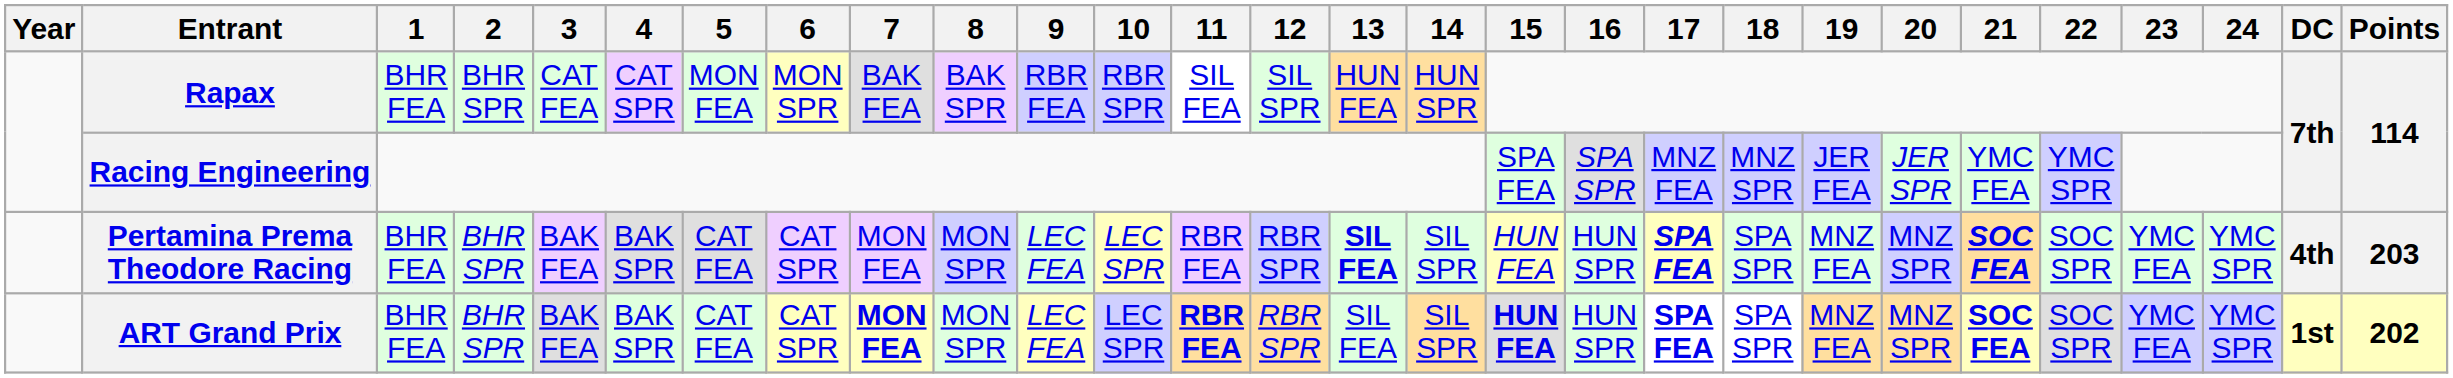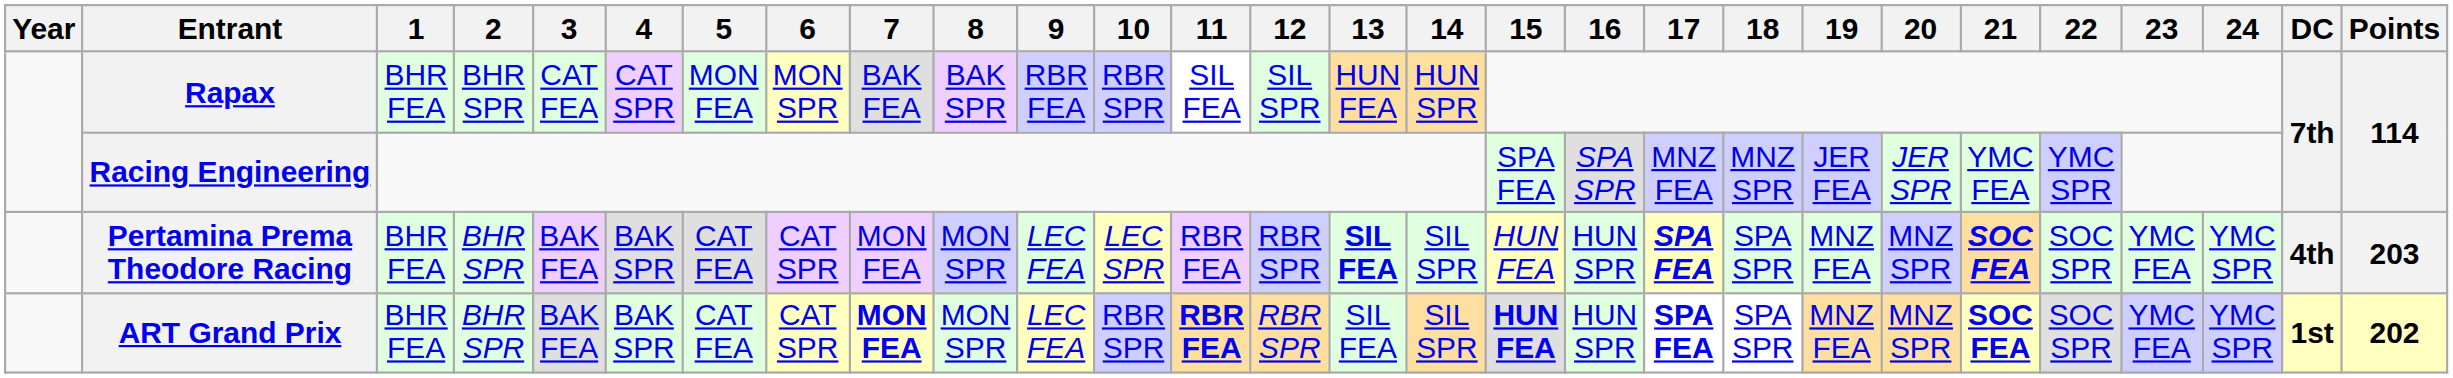 <table class="wikitable" style="text-align:center; font-size:85%">
 <tr>
 <th>Year</th>
 <th>Entrant</th>
 <th>1</th>
 <th>2</th>
 <th>3</th>
 <th>4</th>
 <th>5</th>
 <th>6</th>
 <th>7</th>
 <th>8</th>
 <th>9</th>
 <th>10</th>
 <th>11</th>
 <th>12</th>
 <th>13</th>
 <th>14</th>
 <th>15</th>
 <th>16</th>
 <th>17</th>
 <th>18</th>
 <th>19</th>
 <th>20</th>
 <th>21</th>
 <th>22</th>
 <th>23</th>
 <th>24</th>
 <th>DC</th>
 <th>Points</th>
 </tr>
 <tr>
 <td rowspan="2"></td>
 <th nowrap><a href='#'>Rapax</a></th>
 <td style="background:#DFFFDF"><a href='#'>BHR<br>FEA</a><br></td>
 <td style="background:#DFFFDF"><a href='#'>BHR<br>SPR</a><br></td>
 <td style="background:#DFFFDF"><a href='#'>CAT<br>FEA</a><br></td>
 <td style="background:#EFCFFF"><a href='#'>CAT<br>SPR</a><br></td>
 <td style="background:#DFFFDF"><a href='#'>MON<br>FEA</a><br></td>
 <td style="background:#FFFFBF"><a href='#'>MON<br>SPR</a><br></td>
 <td style="background:#DFDFDF"><a href='#'>BAK<br>FEA</a><br></td>
 <td style="background:#EFCFFF"><a href='#'>BAK<br>SPR</a><br></td>
 <td style="background:#CFCFFF"><a href='#'>RBR<br>FEA</a><br></td>
 <td style="background:#CFCFFF"><a href='#'>RBR<br>SPR</a><br></td>
 <td style="background:#FFFFFF"><a href='#'>SIL<br>FEA</a><br></td>
 <td style="background:#DFFFDF"><a href='#'>SIL<br>SPR</a><br></td>
 <td style="background:#FFDF9F"><a href='#'>HUN<br>FEA</a><br></td>
 <td style="background:#FFDF9F"><a href='#'>HUN<br>SPR</a><br></td>
 <td colspan=10></td>
 <th rowspan=2>7th</th>
 <th rowspan=2>114</th>
 </tr>
 <tr>
 <th nowrap><a href='#'>Racing Engineering</a></th>
 <td colspan=14></td>
 <td style="background:#DFFFDF"><a href='#'>SPA<br>FEA</a><br></td>
 <td style="background:#DFDFDF"><em><a href='#'>SPA<br>SPR</a></em><br></td>
 <td style="background:#CFCFFF"><a href='#'>MNZ<br>FEA</a><br></td>
 <td style="background:#CFCFFF"><a href='#'>MNZ<br>SPR</a><br></td>
 <td style="background:#CFCFFF"><a href='#'>JER<br>FEA</a><br></td>
 <td style="background:#DFFFDF"><em><a href='#'>JER<br>SPR</a></em><br></td>
 <td style="background:#DFFFDF"><a href='#'>YMC<br>FEA</a><br></td>
 <td style="background:#CFCFFF"><a href='#'>YMC<br>SPR</a><br></td>
 <td colspan=2></td>
 </tr>
 <tr>
 <td></td>
 <th nowrap><a href='#'>Pertamina Prema<br>Theodore Racing</a></th>
 <td style="background:#DFFFDF"><a href='#'>BHR<br>FEA</a><br></td>
 <td style="background:#DFFFDF"><em><a href='#'>BHR<br>SPR</a></em><br></td>
 <td style="background:#EFCFFF"><a href='#'>BAK<br>FEA</a><br></td>
 <td style="background:#DFDFDF"><a href='#'>BAK<br>SPR</a><br></td>
 <td style="background:#DFDFDF"><a href='#'>CAT<br>FEA</a><br></td>
 <td style="background:#EFCFFF"><a href='#'>CAT<br>SPR</a><br></td>
 <td style="background:#EFCFFF"><a href='#'>MON<br>FEA</a><br></td>
 <td style="background:#CFCFFF"><a href='#'>MON<br>SPR</a><br></td>
 <td style="background:#DFFFDF"><em><a href='#'>LEC<br>FEA</a></em><br></td>
 <td style="background:#FFFFBF"><em><a href='#'>LEC<br>SPR</a></em><br></td>
 <td style="background:#EFCFFF"><a href='#'>RBR<br>FEA</a><br></td>
 <td style="background:#CFCFFF"><a href='#'>RBR<br>SPR</a><br></td>
 <td style="background:#DFFFDF"><strong><a href='#'>SIL<br>FEA</a><br></strong></td>
 <td style="background:#DFFFDF"><a href='#'>SIL<br>SPR</a><br></td>
 <td style="background:#FFFFBF"><em><a href='#'>HUN<br>FEA</a></em><br></td>
 <td style="background:#DFFFDF"><a href='#'>HUN<br>SPR</a><br></td>
 <td style="background:#FFFFBF"><strong><em><a href='#'>SPA<br>FEA</a></em></strong><br></td>
 <td style="background:#DFFFDF"><a href='#'>SPA<br>SPR</a><br></td>
 <td style="background:#DFFFDF"><a href='#'>MNZ<br>FEA</a><br></td>
 <td style="background:#CFCFFF"><a href='#'>MNZ<br>SPR</a><br></td>
 <td style="background:#FFDF9F"><strong><em><a href='#'>SOC<br>FEA</a></em></strong><br></td>
 <td style="background:#DFFFDF"><a href='#'>SOC<br>SPR</a><br></td>
 <td style="background:#DFFFDF"><a href='#'>YMC<br>FEA</a><br></td>
 <td style="background:#DFFFDF"><a href='#'>YMC<br>SPR</a><br></td>
 <th>4th</th>
 <th>203</th>
 </tr>
 <tr>
 <td></td>
 <th nowrap><a href='#'>ART Grand Prix</a></th>
 <td style="background:#DFFFDF"><a href='#'>BHR<br>FEA</a><br></td>
 <td style="background:#DFFFDF"><em><a href='#'>BHR<br>SPR</a></em><br></td>
 <td style="background:#DFDFDF"><a href='#'>BAK<br>FEA</a><br></td>
 <td style="background:#DFFFDF"><a href='#'>BAK<br>SPR</a><br></td>
 <td style="background:#DFFFDF"><a href='#'>CAT<br>FEA</a><br></td>
 <td style="background:#FFFFBF"><a href='#'>CAT<br>SPR</a><br></td>
 <td style="background:#FFFFBF"><strong><a href='#'>MON<br>FEA</a></strong><br></td>
 <td style="background:#DFFFDF"><a href='#'>MON<br>SPR</a><br></td>
 <td style="background:#FFFFBF"><em><a href='#'>LEC<br>FEA</a></em><br></td>
-<td style="background:#CFCFFF"><a href='#'>LEC<br>SPR</a><br></td>
+<td style="background:#CFCFFF"><a href='#'>RBR<br>SPR</a><br></td>
 <td style="background:#FFDF9F"><strong><a href='#'>RBR<br>FEA</a></strong><br></td>
 <td style="background:#FFDF9F"><em><a href='#'>RBR<br>SPR</a></em><br></td>
 <td style="background:#DFFFDF"><a href='#'>SIL<br>FEA</a><br></td>
 <td style="background:#FFDF9F"><a href='#'>SIL<br>SPR</a><br></td>
 <td style="background:#DFDFDF"><strong><a href='#'>HUN<br>FEA</a></strong><br></td>
 <td style="background:#DFFFDF"><a href='#'>HUN<br>SPR</a><br></td>
 <td style="background:#FFFFFF"><strong><a href='#'>SPA<br>FEA</a></strong><br></td>
 <td style="background:#FFFFFF"><a href='#'>SPA<br>SPR</a><br></td>
 <td style="background:#FFDF9F"><a href='#'>MNZ<br>FEA</a><br></td>
 <td style="background:#FFDF9F"><a href='#'>MNZ<br>SPR</a><br></td>
 <td style="background:#FFFFBF"><strong><a href='#'>SOC<br>FEA</a></strong><br></td>
 <td style="background:#DFDFDF"><a href='#'>SOC<br>SPR</a><br></td>
 <td style="background:#CFCFFF"><a href='#'>YMC<br>FEA</a><br></td>
 <td style="background:#CFCFFF"><a href='#'>YMC<br>SPR</a><br></td>
 <th style="background:#FFFFBF">1st</th>
 <th style="background:#FFFFBF">202</th>
 </tr>
 </table>
